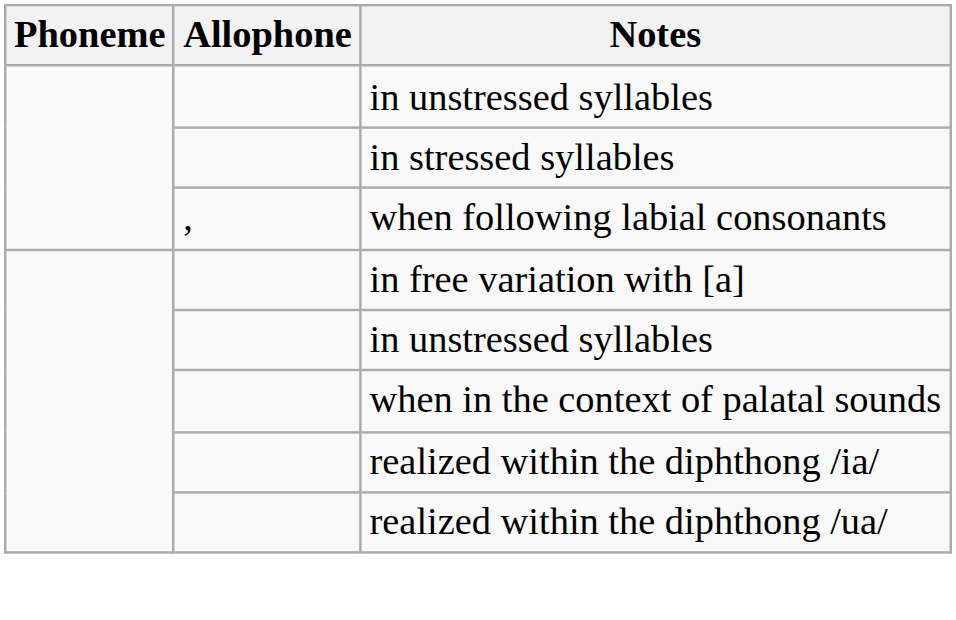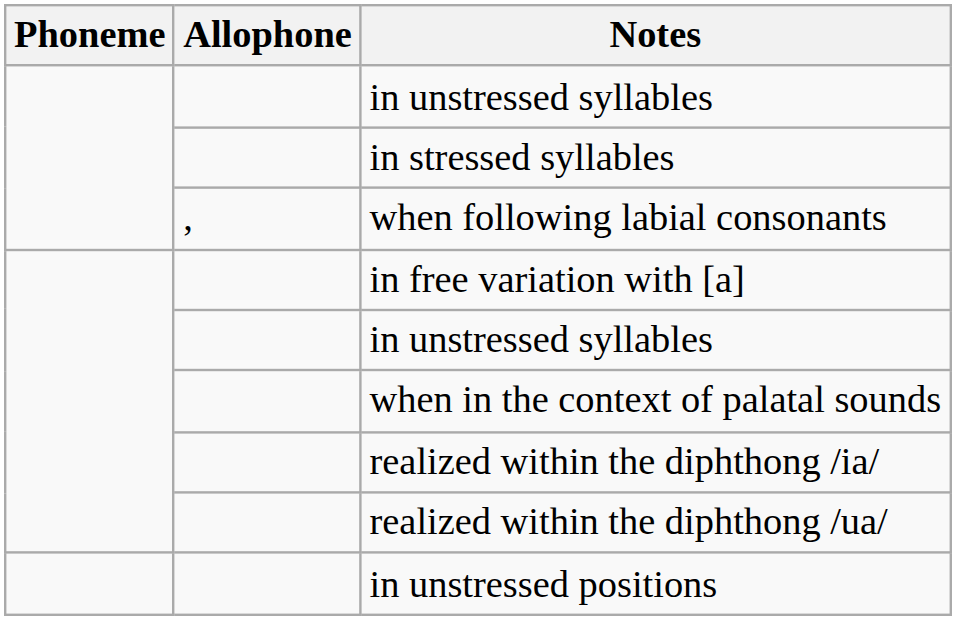 <table class="wikitable">
 <tr>
 <th>Phoneme</th>
 <th>Allophone</th>
 <th>Notes</th>
 </tr>
 <tr>
 <td rowspan="3"></td>
 <td></td>
 <td>in unstressed syllables</td>
 </tr>
 <tr>
 <td></td>
 <td>in stressed syllables</td>
 </tr>
 <tr>
 <td>, </td>
 <td>when following labial consonants</td>
 </tr>
 <tr>
 <td rowspan="5"></td>
 <td></td>
 <td>in free variation with [a]</td>
 </tr>
 <tr>
 <td></td>
 <td>in unstressed syllables</td>
 </tr>
 <tr>
 <td></td>
 <td>when in the context of palatal sounds</td>
 </tr>
 <tr>
 <td></td>
 <td>realized within the diphthong /ia/</td>
 </tr>
 <tr>
 <td></td>
 <td>realized within the diphthong /ua/</td>
 </tr>
+<tr>
+<td></td>
+<td></td>
+<td>in unstressed positions</td>
+</tr>
 </table>
